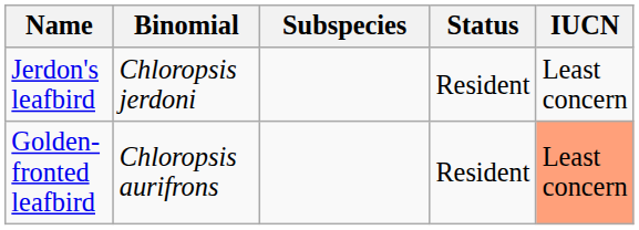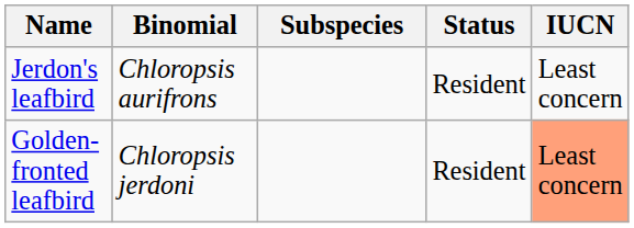 <table width=60% class="wikitable">
 <tr>
 <th width=20%>Name</th>
 <th width=30%>Binomial</th>
 <th width=40%>Subspecies</th>
 <th width=30%>Status</th>
 <th width=30%>IUCN</th>
 </tr>
 <tr>
 <td><a href='#'>Jerdon's leafbird</a><br></td>
-<td><em>Chloropsis jerdoni</em></td>
+<td><em>Chloropsis aurifrons</em></td>
 <td></td>
 <td>Resident</td>
 <td>Least concern</td>
 </tr>
 <tr>
 <td><a href='#'>Golden-fronted leafbird</a><br></td>
-<td><em>Chloropsis aurifrons</em></td>
+<td><em>Chloropsis jerdoni</em></td>
 <td></td>
 <td>Resident</td>
 <td style="background: lightsalmon;">Least concern</td>
 </tr>
 </table>
